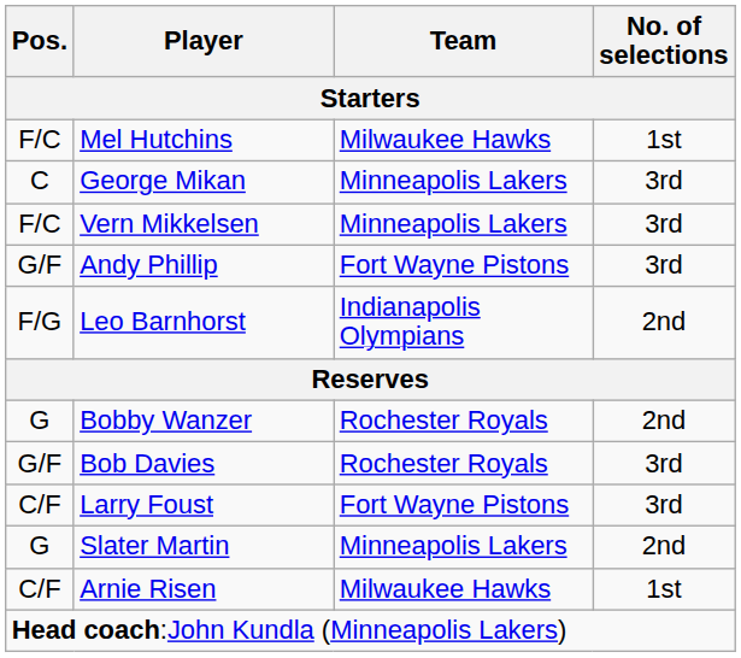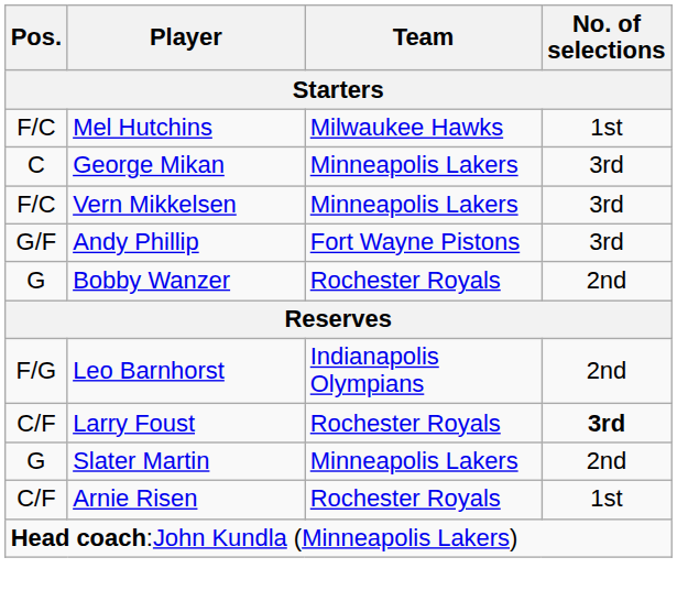 <table class="wikitable">
 <tr>
 <th scope="col" width="30px">Pos.</th>
 <th scope="col" width="150px">Player</th>
 <th scope="col" width="150px">Team</th>
 <th scope="col" width="75px">No. of selections</th>
 </tr>
 <tr>
 <th scope="col" colspan="4">Starters</th>
 </tr>
 <tr>
 <td style="text-align:center">F/C</td>
 <td><a href='#'>Mel Hutchins</a></td>
 <td><a href='#'>Milwaukee Hawks</a></td>
 <td style="text-align:center">1st</td>
 </tr>
 <tr>
 <td style="text-align:center">C</td>
 <td><a href='#'>George Mikan</a></td>
 <td><a href='#'>Minneapolis Lakers</a></td>
 <td style="text-align:center">3rd</td>
 </tr>
 <tr>
 <td style="text-align:center">F/C</td>
 <td><a href='#'>Vern Mikkelsen</a></td>
 <td><a href='#'>Minneapolis Lakers</a></td>
 <td style="text-align:center">3rd</td>
 </tr>
 <tr>
 <td style="text-align:center">G/F</td>
 <td><a href='#'>Andy Phillip</a></td>
 <td><a href='#'>Fort Wayne Pistons</a></td>
 <td style="text-align:center">3rd</td>
 </tr>
 <tr>
+<td style="text-align:center">G</td>
+<td><a href='#'>Bobby Wanzer</a></td>
+<td><a href='#'>Rochester Royals</a></td>
+<td style="text-align:center">2nd</td>
+</tr>
+<tr>
+<th scope="col" colspan="4">Reserves</th>
+</tr>
+<tr>
 <td style="text-align:center">F/G</td>
 <td><a href='#'>Leo Barnhorst</a></td>
 <td><a href='#'>Indianapolis Olympians</a></td>
 <td style="text-align:center">2nd</td>
 </tr>
 <tr>
-<th scope="col" colspan="4">Reserves</th>
-</tr>
-<tr>
-<td style="text-align:center">G</td>
-<td><a href='#'>Bobby Wanzer</a></td>
-<td><a href='#'>Rochester Royals</a></td>
-<td style="text-align:center">2nd</td>
-</tr>
-<tr>
-<td style="text-align:center">G/F</td>
-<td><a href='#'>Bob Davies</a></td>
-<td><a href='#'>Rochester Royals</a></td>
-<td style="text-align:center">3rd</td>
-</tr>
-<tr>
 <td style="text-align:center">C/F</td>
 <td><a href='#'>Larry Foust</a></td>
-<td><a href='#'>Fort Wayne Pistons</a></td>
-<td style="text-align:center">3rd</td>
+<td><a href='#'>Rochester Royals</a></td>
+<td style="text-align:center"><strong>3rd</strong></td>
 </tr>
 <tr>
 <td style="text-align:center">G</td>
 <td><a href='#'>Slater Martin</a></td>
 <td><a href='#'>Minneapolis Lakers</a></td>
 <td style="text-align:center">2nd</td>
 </tr>
 <tr>
 <td style="text-align:center">C/F</td>
 <td><a href='#'>Arnie Risen</a></td>
-<td><a href='#'>Milwaukee Hawks</a></td>
+<td><a href='#'>Rochester Royals</a></td>
 <td style="text-align:center">1st</td>
 </tr>
 <tr>
 <td colspan="4"><strong>Head coach</strong>:<a href='#'>John Kundla</a> (<a href='#'>Minneapolis Lakers</a>)</td>
 </tr>
 </table>
